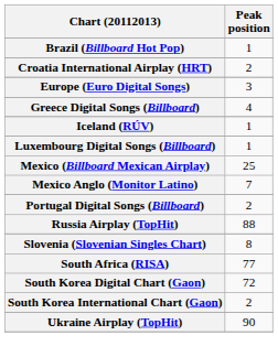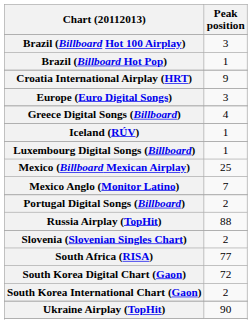 <table class="wikitable plainrowheaders sortable" style="text-align:center">
 <tr>
 <th scope="col">Chart (20112013)</th>
 <th scope="col">Peak<br>position</th>
 </tr>
 <tr>
 </tr>
 <tr>
 </tr>
 <tr>
 </tr>
 <tr>
 </tr>
 <tr>
+<th scope="row">Brazil (<em><a href='#'>Billboard</a></em> <a href='#'>Hot 100 Airplay</a>)</th>
+<td>3</td>
+</tr>
+<tr>
 <th scope="row">Brazil (<a href='#'><em>Billboard</em> Hot Pop</a>)</th>
 <td>1</td>
 </tr>
 <tr>
 </tr>
 <tr>
 </tr>
 <tr>
 <th scope="row">Croatia International Airplay (<a href='#'>HRT</a>)</th>
-<td style="text-align:center;">2</td>
+<td style="text-align:center;">9</td>
 </tr>
 <tr>
 </tr>
 <tr>
 </tr>
 <tr>
 </tr>
 <tr>
 <th scope="row">Europe (<a href='#'>Euro Digital Songs</a>)</th>
 <td>3</td>
 </tr>
 <tr>
 </tr>
 <tr>
 </tr>
 <tr>
 </tr>
 <tr>
 <th scope="row">Greece Digital Songs (<em><a href='#'>Billboard</a></em>)</th>
 <td>4</td>
 </tr>
 <tr>
 </tr>
 <tr>
 </tr>
 <tr>
 <th scope="row">Iceland (<a href='#'>RÚV</a>)</th>
 <td>1</td>
 </tr>
 <tr>
 </tr>
 <tr>
 </tr>
 <tr>
 </tr>
 <tr>
 </tr>
 <tr>
 <th scope="row">Luxembourg Digital Songs (<em><a href='#'>Billboard</a></em>)</th>
 <td>1</td>
 </tr>
 <tr>
 <th scope="row">Mexico (<a href='#'><em>Billboard</em> Mexican Airplay</a>)</th>
 <td>25</td>
 </tr>
 <tr>
 <th scope="row">Mexico Anglo (<a href='#'>Monitor Latino</a>)</th>
 <td>7</td>
 </tr>
 <tr>
 </tr>
 <tr>
 </tr>
 <tr>
 </tr>
 <tr>
 </tr>
 <tr>
 </tr>
 <tr>
 <th scope="row">Portugal Digital Songs (<em><a href='#'>Billboard</a></em>)</th>
 <td>2</td>
 </tr>
 <tr>
 <th scope="row">Russia Airplay (<a href='#'>TopHit</a>)</th>
 <td>88</td>
 </tr>
 <tr>
 </tr>
 <tr>
 </tr>
 <tr>
 <th scope="row">Slovenia (<a href='#'>Slovenian Singles Chart</a>)</th>
-<td>8</td>
+<td>2</td>
 </tr>
 <tr>
 <th scope="row">South Africa (<a href='#'>RISA</a>)</th>
 <td>77</td>
 </tr>
 <tr>
 <th scope="row">South Korea Digital Chart (<a href='#'>Gaon</a>)</th>
 <td>72</td>
 </tr>
 <tr>
 <th scope="row">South Korea International Chart (<a href='#'>Gaon</a>)</th>
 <td>2</td>
 </tr>
 <tr>
 </tr>
 <tr>
 </tr>
 <tr>
 </tr>
 <tr>
 <th scope="row">Ukraine Airplay (<a href='#'>TopHit</a>)</th>
 <td>90</td>
 </tr>
 <tr>
 </tr>
 <tr>
 </tr>
 <tr>
 </tr>
 <tr>
 </tr>
 <tr>
 </tr>
 <tr>
 </tr>
 <tr>
 </tr>
 <tr>
 </tr>
 <tr>
 </tr>
 <tr>
 </tr>
 <tr>
 </tr>
 <tr>
 </tr>
 <tr>
 </tr>
 <tr>
 </tr>
 </table>
